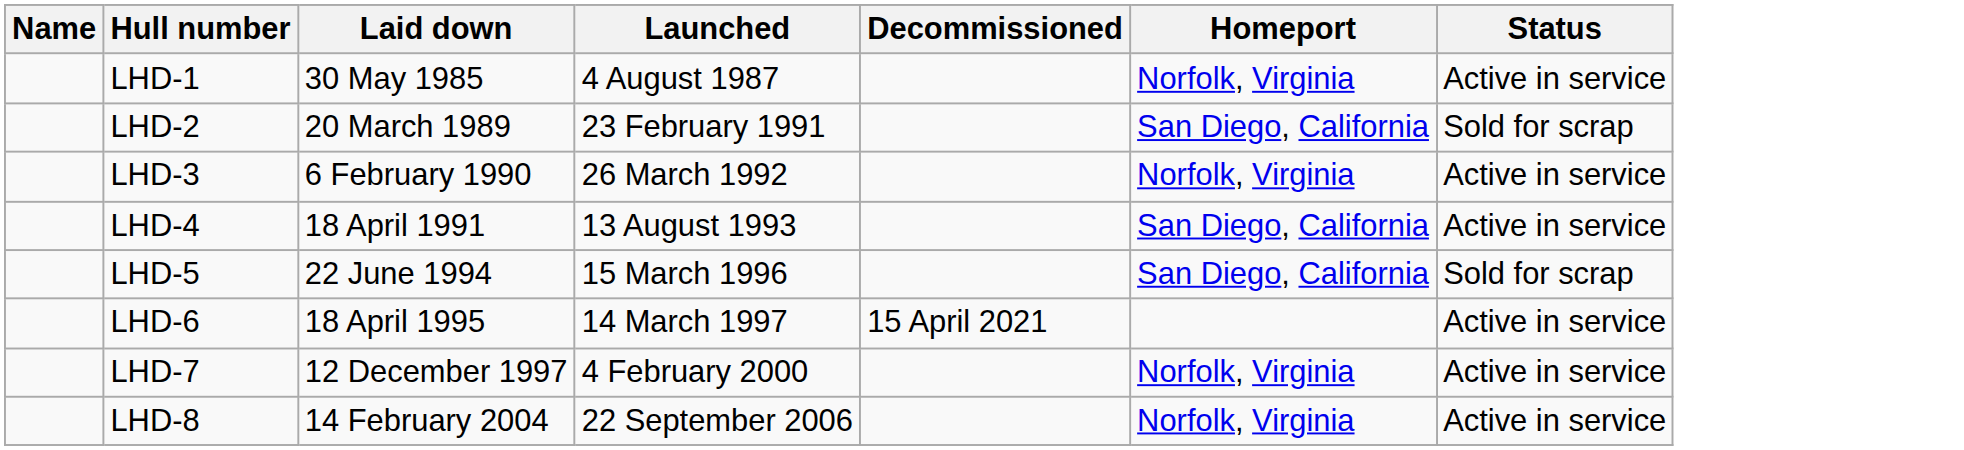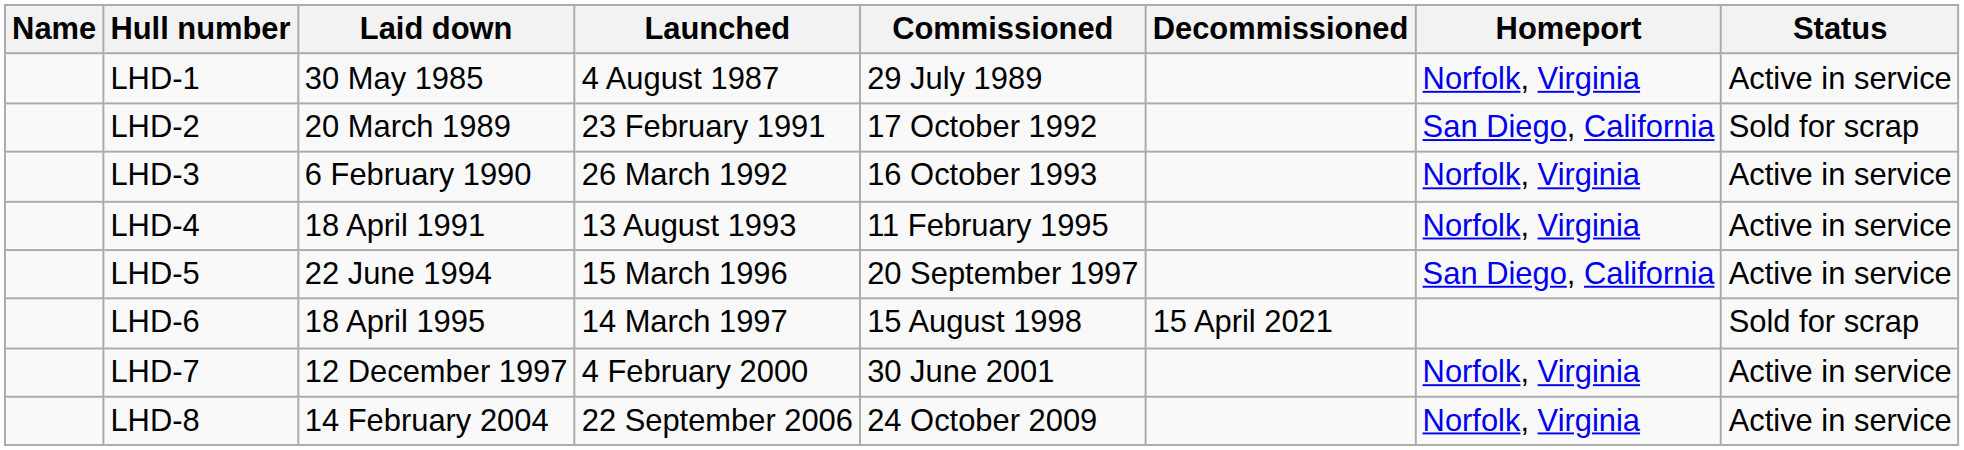 <table class="wikitable">
 <tr>
 <th>Name</th>
 <th>Hull number</th>
 <th>Laid down</th>
 <th>Launched</th>
+<th>Commissioned</th>
 <th>Decommissioned</th>
 <th>Homeport</th>
 <th>Status</th>
 </tr>
 <tr>
 <td></td>
 <td>LHD-1</td>
 <td>30 May 1985</td>
 <td>4 August 1987</td>
+<td>29 July 1989</td>
 <td></td>
 <td><a href='#'>Norfolk</a>, <a href='#'>Virginia</a></td>
 <td>Active in service</td>
 </tr>
 <tr>
 <td></td>
 <td>LHD-2</td>
 <td>20 March 1989</td>
 <td>23 February 1991</td>
+<td>17 October 1992</td>
 <td></td>
 <td><a href='#'>San Diego</a>, <a href='#'>California</a></td>
 <td>Sold for scrap</td>
 </tr>
 <tr>
 <td></td>
 <td>LHD-3</td>
 <td>6 February 1990</td>
 <td>26 March 1992</td>
+<td>16 October 1993</td>
 <td></td>
 <td><a href='#'>Norfolk</a>, <a href='#'>Virginia</a></td>
 <td>Active in service</td>
 </tr>
 <tr>
 <td></td>
 <td>LHD-4</td>
 <td>18 April 1991</td>
 <td>13 August 1993</td>
+<td>11 February 1995</td>
 <td></td>
-<td><a href='#'>San Diego</a>, <a href='#'>California</a></td>
+<td><a href='#'>Norfolk</a>, <a href='#'>Virginia</a></td>
 <td>Active in service</td>
 </tr>
 <tr>
 <td></td>
 <td>LHD-5</td>
 <td>22 June 1994</td>
 <td>15 March 1996</td>
+<td>20 September 1997</td>
 <td></td>
 <td><a href='#'>San Diego</a>, <a href='#'>California</a></td>
-<td>Sold for scrap</td>
+<td>Active in service</td>
 </tr>
 <tr>
 <td></td>
 <td>LHD-6</td>
 <td>18 April 1995</td>
 <td>14 March 1997</td>
+<td>15 August 1998</td>
 <td>15 April 2021</td>
 <td></td>
-<td>Active in service</td>
+<td>Sold for scrap</td>
 </tr>
 <tr>
 <td></td>
 <td>LHD-7</td>
 <td>12 December 1997</td>
 <td>4 February 2000</td>
+<td>30 June 2001</td>
 <td></td>
 <td><a href='#'>Norfolk</a>, <a href='#'>Virginia</a></td>
 <td>Active in service</td>
 </tr>
 <tr>
 <td></td>
 <td>LHD-8</td>
 <td>14 February 2004</td>
 <td>22 September 2006</td>
+<td>24 October 2009</td>
 <td></td>
 <td><a href='#'>Norfolk</a>, <a href='#'>Virginia</a></td>
 <td>Active in service</td>
 </tr>
 </table>
